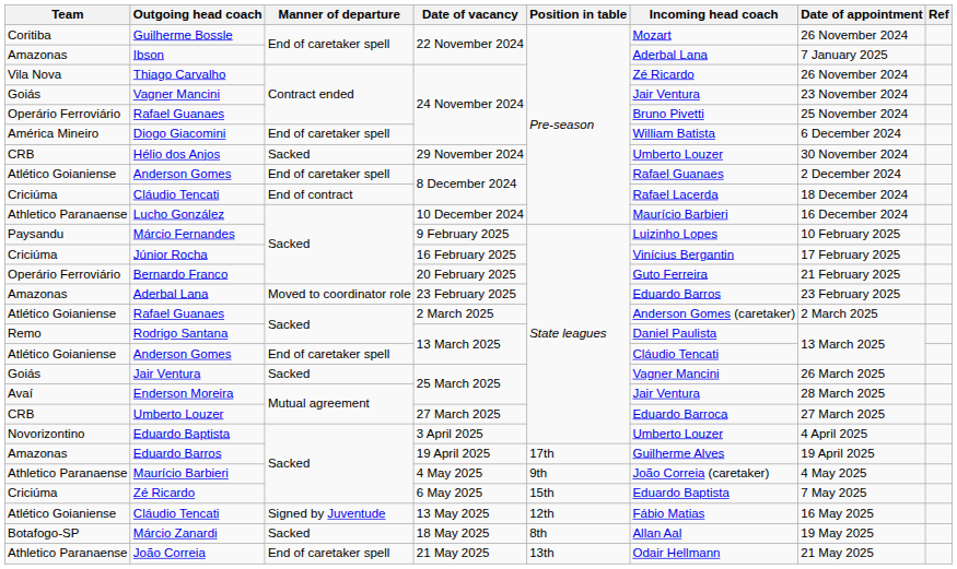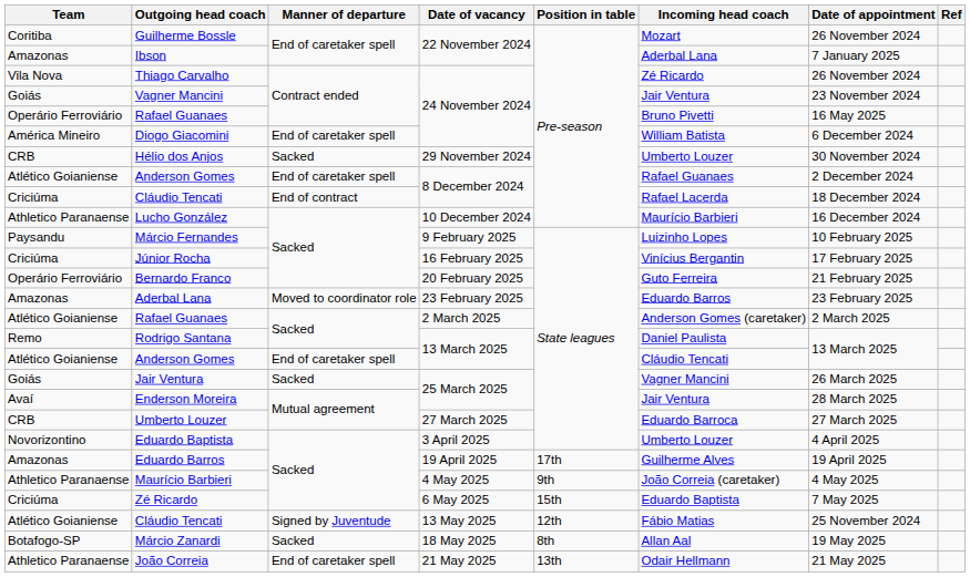 <table class="wikitable sortable">
 <tr>
 <th>Team</th>
 <th>Outgoing head coach</th>
 <th>Manner of departure</th>
 <th>Date of vacancy</th>
 <th>Position in table</th>
 <th>Incoming head coach</th>
 <th>Date of appointment</th>
 <th>Ref</th>
 </tr>
 <tr>
 <td>Coritiba</td>
 <td> <a href='#'>Guilherme Bossle</a></td>
 <td rowspan=2>End of caretaker spell</td>
 <td rowspan=2>22 November 2024</td>
 <td rowspan=10><em>Pre-season</em></td>
 <td> <a href='#'>Mozart</a></td>
 <td>26 November 2024</td>
 <td></td>
 </tr>
 <tr>
 <td>Amazonas</td>
 <td> <a href='#'>Ibson</a></td>
 <td> <a href='#'>Aderbal Lana</a></td>
 <td>7 January 2025</td>
 <td></td>
 </tr>
 <tr>
 <td>Vila Nova</td>
 <td> <a href='#'>Thiago Carvalho</a></td>
 <td rowspan=3>Contract ended</td>
 <td rowspan=4>24 November 2024</td>
 <td> <a href='#'>Zé Ricardo</a></td>
 <td>26 November 2024</td>
 <td></td>
 </tr>
 <tr>
 <td>Goiás</td>
 <td> <a href='#'>Vagner Mancini</a></td>
 <td> <a href='#'>Jair Ventura</a></td>
 <td>23 November 2024</td>
 <td></td>
 </tr>
 <tr>
 <td>Operário Ferroviário</td>
 <td> <a href='#'>Rafael Guanaes</a></td>
 <td> <a href='#'>Bruno Pivetti</a></td>
-<td>25 November 2024</td>
+<td>16 May 2025</td>
 <td></td>
 </tr>
 <tr>
 <td>América Mineiro</td>
 <td> <a href='#'>Diogo Giacomini</a></td>
 <td>End of caretaker spell</td>
 <td> <a href='#'>William Batista</a></td>
 <td>6 December 2024</td>
 <td></td>
 </tr>
 <tr>
 <td>CRB</td>
 <td> <a href='#'>Hélio dos Anjos</a></td>
 <td>Sacked</td>
 <td>29 November 2024</td>
 <td> <a href='#'>Umberto Louzer</a></td>
 <td>30 November 2024</td>
 <td></td>
 </tr>
 <tr>
 <td>Atlético Goianiense</td>
 <td> <a href='#'>Anderson Gomes</a></td>
 <td>End of caretaker spell</td>
 <td rowspan="2">8 December 2024</td>
 <td> <a href='#'>Rafael Guanaes</a></td>
 <td>2 December 2024</td>
 <td></td>
 </tr>
 <tr>
 <td>Criciúma</td>
 <td> <a href='#'>Cláudio Tencati</a></td>
 <td>End of contract</td>
 <td> <a href='#'>Rafael Lacerda</a></td>
 <td>18 December 2024</td>
 <td></td>
 </tr>
 <tr>
 <td>Athletico Paranaense</td>
 <td> <a href='#'>Lucho González</a></td>
 <td rowspan="4">Sacked</td>
 <td>10 December 2024</td>
 <td> <a href='#'>Maurício Barbieri</a></td>
 <td>16 December 2024</td>
 <td></td>
 </tr>
 <tr>
 <td>Paysandu</td>
 <td> <a href='#'>Márcio Fernandes</a></td>
 <td>9 February 2025</td>
 <td rowspan="11"><em>State leagues</em></td>
 <td> <a href='#'>Luizinho Lopes</a></td>
 <td>10 February 2025</td>
 <td></td>
 </tr>
 <tr>
 <td>Criciúma</td>
 <td> <a href='#'>Júnior Rocha</a></td>
 <td>16 February 2025</td>
 <td> <a href='#'>Vinícius Bergantin</a></td>
 <td>17 February 2025</td>
 <td></td>
 </tr>
 <tr>
 <td>Operário Ferroviário</td>
 <td> <a href='#'>Bernardo Franco</a></td>
 <td>20 February 2025</td>
 <td> <a href='#'>Guto Ferreira</a></td>
 <td>21 February 2025</td>
 <td></td>
 </tr>
 <tr>
 <td>Amazonas</td>
 <td> <a href='#'>Aderbal Lana</a></td>
 <td>Moved to coordinator role</td>
 <td>23 February 2025</td>
 <td> <a href='#'>Eduardo Barros</a></td>
 <td>23 February 2025</td>
 <td></td>
 </tr>
 <tr>
 <td>Atlético Goianiense</td>
 <td> <a href='#'>Rafael Guanaes</a></td>
 <td rowspan="2">Sacked</td>
 <td>2 March 2025</td>
 <td> <a href='#'>Anderson Gomes</a> (caretaker)</td>
 <td>2 March 2025</td>
 <td></td>
 </tr>
 <tr>
 <td>Remo</td>
 <td> <a href='#'>Rodrigo Santana</a></td>
 <td rowspan="2">13 March 2025</td>
 <td> <a href='#'>Daniel Paulista</a></td>
 <td rowspan="2">13 March 2025</td>
 <td></td>
 </tr>
 <tr>
 <td>Atlético Goianiense</td>
 <td> <a href='#'>Anderson Gomes</a></td>
 <td>End of caretaker spell</td>
 <td> <a href='#'>Cláudio Tencati</a></td>
 <td></td>
 </tr>
 <tr>
 <td>Goiás</td>
 <td> <a href='#'>Jair Ventura</a></td>
 <td>Sacked</td>
 <td rowspan="2">25 March 2025</td>
 <td> <a href='#'>Vagner Mancini</a></td>
 <td>26 March 2025</td>
 <td></td>
 </tr>
 <tr>
 <td>Avaí</td>
 <td> <a href='#'>Enderson Moreira</a></td>
 <td rowspan="2">Mutual agreement</td>
 <td> <a href='#'>Jair Ventura</a></td>
 <td>28 March 2025</td>
 <td></td>
 </tr>
 <tr>
 <td>CRB</td>
 <td> <a href='#'>Umberto Louzer</a></td>
 <td>27 March 2025</td>
 <td> <a href='#'>Eduardo Barroca</a></td>
 <td>27 March 2025</td>
 <td></td>
 </tr>
 <tr>
 <td>Novorizontino</td>
 <td> <a href='#'>Eduardo Baptista</a></td>
 <td rowspan="4">Sacked</td>
 <td>3 April 2025</td>
 <td> <a href='#'>Umberto Louzer</a></td>
 <td>4 April 2025</td>
 <td></td>
 </tr>
 <tr>
 <td>Amazonas</td>
 <td> <a href='#'>Eduardo Barros</a></td>
 <td>19 April 2025</td>
 <td>17th</td>
 <td> <a href='#'>Guilherme Alves</a></td>
 <td>19 April 2025</td>
 <td></td>
 </tr>
 <tr>
 <td>Athletico Paranaense</td>
 <td> <a href='#'>Maurício Barbieri</a></td>
 <td>4 May 2025</td>
 <td>9th</td>
 <td> <a href='#'>João Correia</a> (caretaker)</td>
 <td>4 May 2025</td>
 <td></td>
 </tr>
 <tr>
 <td>Criciúma</td>
 <td> <a href='#'>Zé Ricardo</a></td>
 <td>6 May 2025</td>
 <td>15th</td>
 <td> <a href='#'>Eduardo Baptista</a></td>
 <td>7 May 2025</td>
 <td></td>
 </tr>
 <tr>
 <td>Atlético Goianiense</td>
 <td> <a href='#'>Cláudio Tencati</a></td>
 <td>Signed by <a href='#'>Juventude</a></td>
 <td>13 May 2025</td>
 <td>12th</td>
 <td> <a href='#'>Fábio Matias</a></td>
-<td>16 May 2025</td>
+<td>25 November 2024</td>
 <td></td>
 </tr>
 <tr>
 <td>Botafogo-SP</td>
 <td> <a href='#'>Márcio Zanardi</a></td>
 <td>Sacked</td>
 <td>18 May 2025</td>
 <td>8th</td>
 <td> <a href='#'>Allan Aal</a></td>
 <td>19 May 2025</td>
 <td></td>
 </tr>
 <tr>
 <td>Athletico Paranaense</td>
 <td> <a href='#'>João Correia</a></td>
 <td>End of caretaker spell</td>
 <td>21 May 2025</td>
 <td>13th</td>
 <td> <a href='#'>Odair Hellmann</a></td>
 <td>21 May 2025</td>
 <td></td>
 </tr>
 </table>
